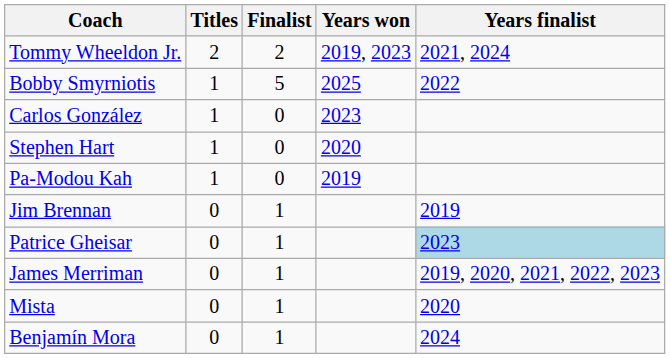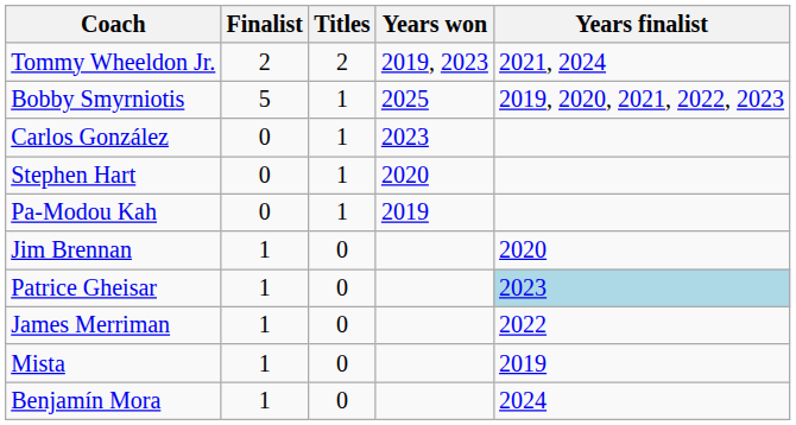 <table class='wikitable sortable'>
 <tr>
 <th>Coach</th>
+<th>Finalist</th>
 <th>Titles</th>
-<th>Finalist</th>
 <th>Years won</th>
 <th>Years finalist</th>
 </tr>
 <tr>
 <td data-sort-value="Wheeldon, Tommy Jr."> <a href='#'>Tommy Wheeldon Jr.</a></td>
 <td align=center>2</td>
 <td align=center>2</td>
 <td><a href='#'>2019</a>, <a href='#'>2023</a></td>
 <td><a href='#'>2021</a>, <a href='#'>2024</a></td>
 </tr>
 <tr>
 <td data-sort-value="Smyrniotis, Bobby"> <a href='#'>Bobby Smyrniotis</a></td>
+<td align=center>5</td>
 <td align=center>1</td>
-<td align=center>5</td>
 <td><a href='#'>2025</a></td>
-<td><a href='#'>2022</a></td>
+<td><a href='#'>2019</a>, <a href='#'>2020</a>, <a href='#'>2021</a>, <a href='#'>2022</a>, <a href='#'>2023</a></td>
 </tr>
 <tr>
 <td data-sort-value="González, Carlos"> <a href='#'>Carlos González</a></td>
+<td align=center>0</td>
 <td align=center>1</td>
-<td align=center>0</td>
 <td><a href='#'>2023</a></td>
 <td></td>
 </tr>
 <tr>
 <td data-sort-value="Hart, Stephen"> <a href='#'>Stephen Hart</a></td>
+<td align=center>0</td>
 <td align=center>1</td>
-<td align=center>0</td>
 <td><a href='#'>2020</a></td>
 <td></td>
 </tr>
 <tr>
 <td data-sort-value="Kah, Pa-Modou"> <a href='#'>Pa-Modou Kah</a></td>
+<td align=center>0</td>
 <td align=center>1</td>
-<td align=center>0</td>
 <td><a href='#'>2019</a></td>
 <td></td>
 </tr>
 <tr>
 <td data-sort-value="Brennan, Jim"> <a href='#'>Jim Brennan</a></td>
+<td align=center>1</td>
 <td align=center>0</td>
-<td align=center>1</td>
 <td></td>
-<td><a href='#'>2019</a></td>
+<td><a href='#'>2020</a></td>
 </tr>
 <tr>
 <td data-sort-value="Gheisar, Patrice"> <a href='#'>Patrice Gheisar</a></td>
+<td align=center>1</td>
 <td align=center>0</td>
-<td align=center>1</td>
 <td></td>
 <td style="background: lightblue;"><a href='#'>2023</a></td>
 </tr>
 <tr>
 <td data-sort-value="Merriman, James"> <a href='#'>James Merriman</a></td>
+<td align=center>1</td>
 <td align=center>0</td>
-<td align=center>1</td>
 <td></td>
-<td><a href='#'>2019</a>, <a href='#'>2020</a>, <a href='#'>2021</a>, <a href='#'>2022</a>, <a href='#'>2023</a></td>
+<td><a href='#'>2022</a></td>
 </tr>
 <tr>
 <td data-sort-value="Mista"> <a href='#'>Mista</a></td>
+<td align=center>1</td>
 <td align=center>0</td>
-<td align=center>1</td>
 <td></td>
-<td><a href='#'>2020</a></td>
+<td><a href='#'>2019</a></td>
 </tr>
 <tr>
 <td data-sort-value="Mora"> <a href='#'>Benjamín Mora</a></td>
+<td align=center>1</td>
 <td align=center>0</td>
-<td align=center>1</td>
 <td></td>
 <td><a href='#'>2024</a></td>
 </tr>
 </table>
